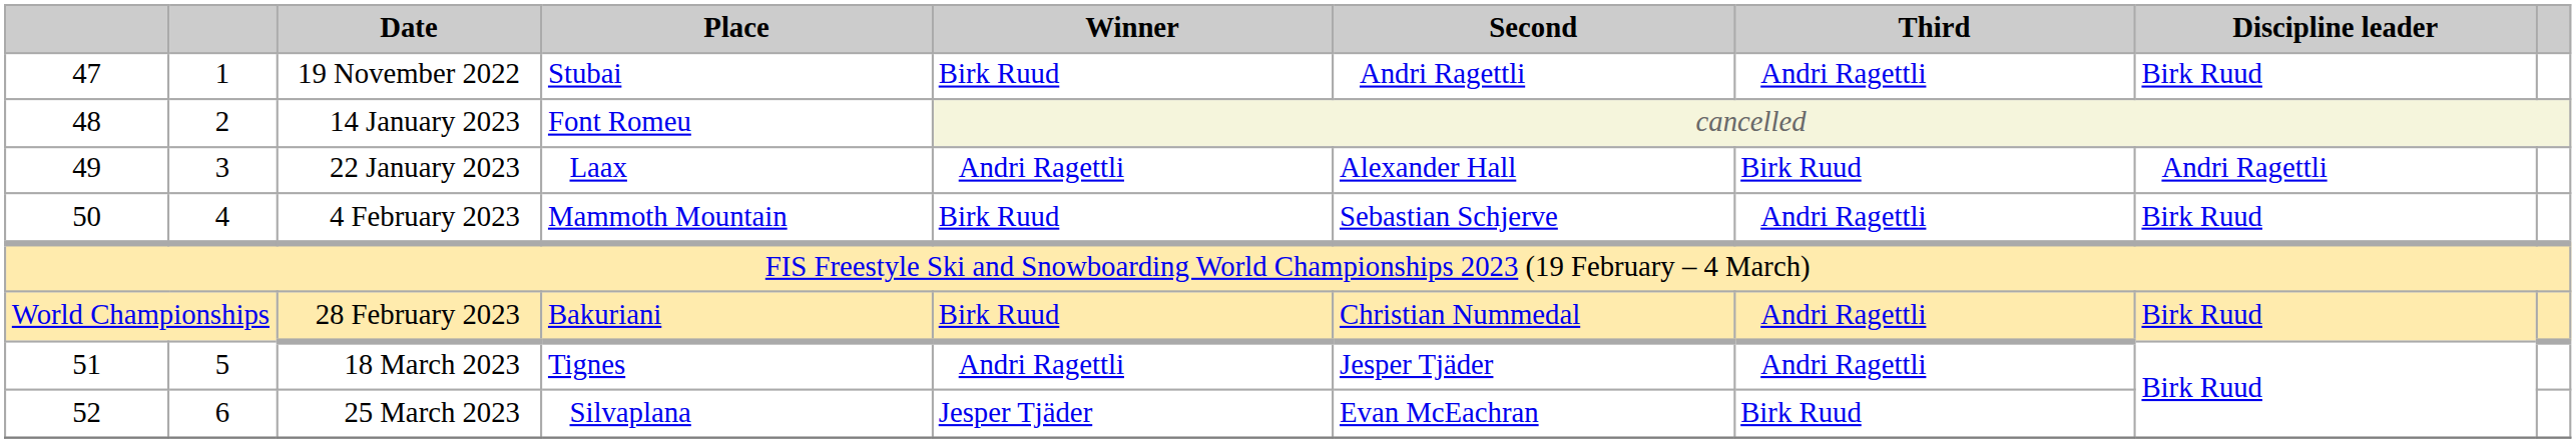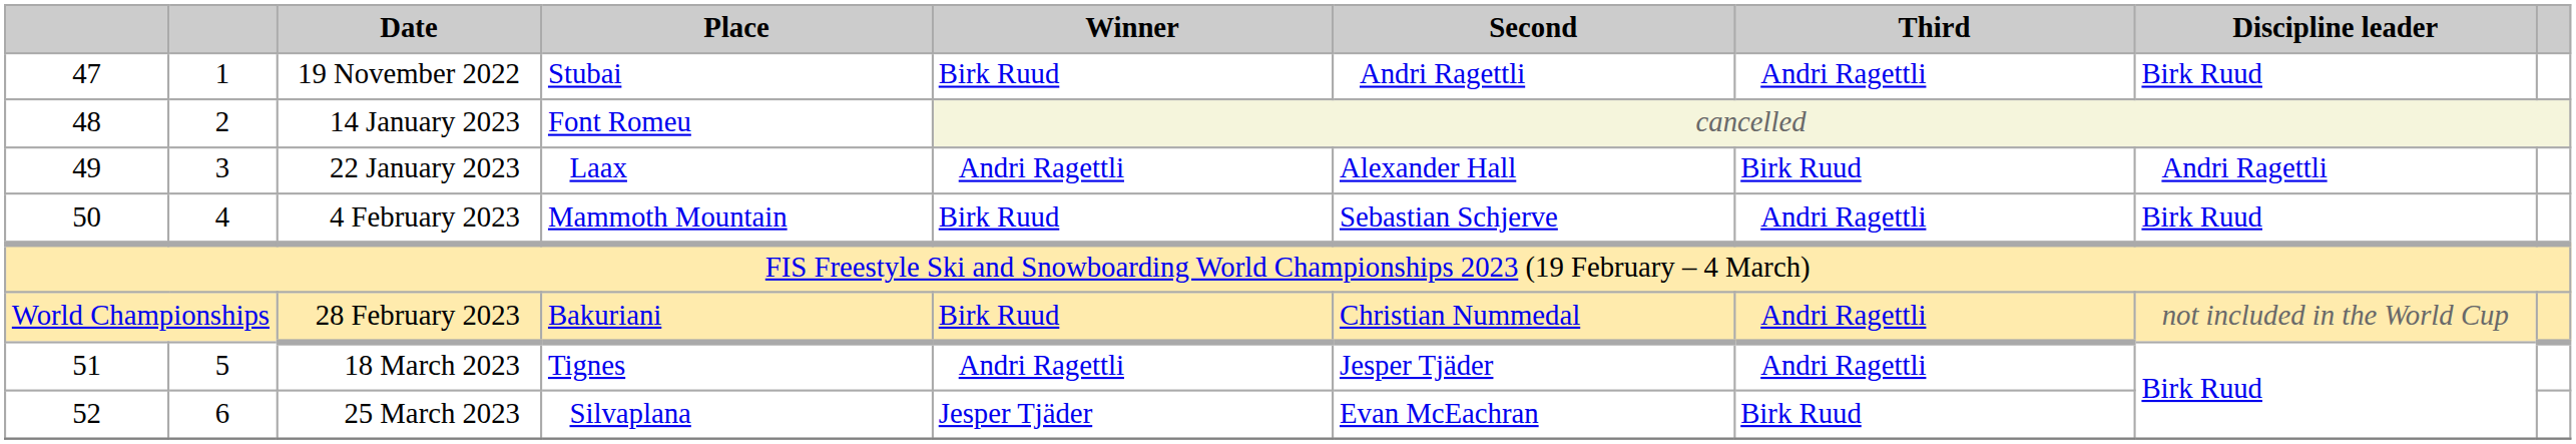 <table class="wikitable plainrowheaders" style="background:#fff; font-size:86%; line-height:16px; border:grey solid 1px; border-collapse:collapse;">
 <tr>
 <th scope="col" style="background:#ccc; width=20 px;"></th>
 <th scope="col" style="background:#ccc; width=30 px;"></th>
 <th scope="col" style="background:#ccc; width:120px;">Date</th>
 <th scope="col" style="background:#ccc; width:180px;">Place</th>
 <th scope="col" style="background:#ccc; width:185px;">Winner</th>
 <th scope="col" style="background:#ccc; width:185px;">Second</th>
 <th scope="col" style="background:#ccc; width:185px;">Third</th>
 <th scope="col" style="background:#ccc; width:185px;">Discipline leader</th>
 <th scope="col" style="background:#ccc; width:10px;"></th>
 </tr>
 <tr>
 <td align="center">47</td>
 <td align="center">1</td>
 <td align="right">19 November 2022  </td>
 <td> <a href='#'>Stubai</a></td>
 <td> <a href='#'>Birk Ruud</a></td>
 <td>   <a href='#'>Andri Ragettli</a></td>
 <td>   <a href='#'>Andri Ragettli</a></td>
 <td> <a href='#'>Birk Ruud</a></td>
 <td></td>
 </tr>
 <tr>
 <td align="center">48</td>
 <td align="center">2</td>
 <td align="right">14 January 2023  </td>
 <td> <a href='#'>Font Romeu</a></td>
 <td colspan=5 align=center bgcolor="F5F5DC" style=color:#696969><em>cancelled</em></td>
 </tr>
 <tr>
 <td align="center">49</td>
 <td align="center">3</td>
 <td align="right">22 January 2023  </td>
 <td>   <a href='#'>Laax</a></td>
 <td>   <a href='#'>Andri Ragettli</a></td>
 <td> <a href='#'>Alexander Hall</a></td>
 <td> <a href='#'>Birk Ruud</a></td>
 <td>   <a href='#'>Andri Ragettli</a></td>
 <td></td>
 </tr>
 <tr>
 <td align="center">50</td>
 <td align="center">4</td>
 <td align="right">4 February 2023  </td>
 <td> <a href='#'>Mammoth Mountain</a></td>
 <td> <a href='#'>Birk Ruud</a></td>
 <td> <a href='#'>Sebastian Schjerve</a></td>
 <td>   <a href='#'>Andri Ragettli</a></td>
 <td> <a href='#'>Birk Ruud</a></td>
 <td></td>
 </tr>
 <tr style="background:#FFEBAD">
 <td align=center style="border-top-width:3px" colspan=11><a href='#'>FIS Freestyle Ski and Snowboarding World Championships 2023</a> (19 February – 4 March)</td>
 </tr>
 <tr style="background:#FFEBAD">
 <td colspan=2 align="center" style=color:#696969 style="border-bottom-width:3px"><a href='#'>World Championships</a></td>
 <td style="border-bottom-width:3px" align="right">28 February 2023  </td>
 <td style="border-bottom-width:3px"> <a href='#'>Bakuriani</a></td>
 <td style="border-bottom-width:3px"> <a href='#'>Birk Ruud</a></td>
 <td style="border-bottom-width:3px"> <a href='#'>Christian Nummedal</a></td>
 <td style="border-bottom-width:3px">   <a href='#'>Andri Ragettli</a></td>
-<td> <a href='#'>Birk Ruud</a></td>
+<td align="center" style=color:#696969 style="border-bottom-width:3px"><em>not included in the World Cup</em></td>
 <td style="border-bottom-width:3px"></td>
 </tr>
 <tr>
 <td align="center">51</td>
 <td align="center">5</td>
 <td align="right">18 March 2023  </td>
 <td> <a href='#'>Tignes</a></td>
 <td>   <a href='#'>Andri Ragettli</a></td>
 <td> <a href='#'>Jesper Tjäder</a></td>
 <td>   <a href='#'>Andri Ragettli</a></td>
 <td rowspan=2> <a href='#'>Birk Ruud</a></td>
 <td></td>
 </tr>
 <tr>
 <td align="center">52</td>
 <td align="center">6</td>
 <td align="right">25 March 2023  </td>
 <td>   <a href='#'>Silvaplana</a></td>
 <td> <a href='#'>Jesper Tjäder</a></td>
 <td> <a href='#'>Evan McEachran</a></td>
 <td> <a href='#'>Birk Ruud</a></td>
 <td></td>
 </tr>
 <tr>
 </tr>
 </table>
